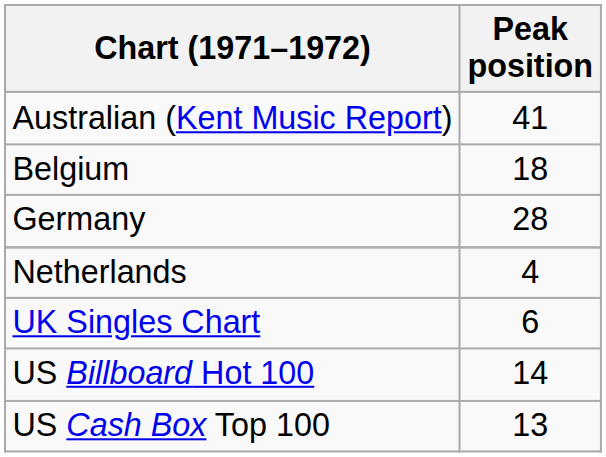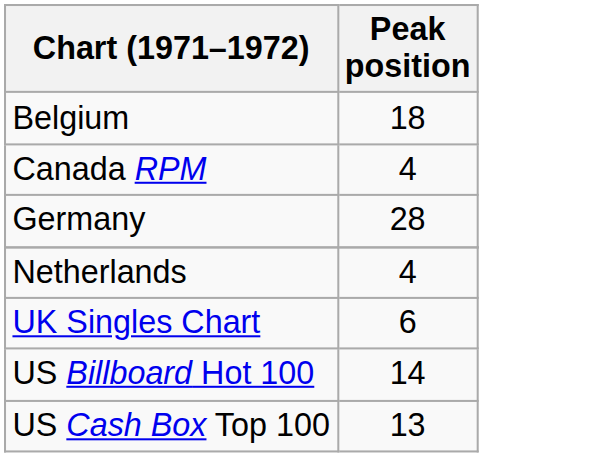 <table class="wikitable sortable">
 <tr>
 <th>Chart (1971–1972)</th>
 <th>Peak<br>position</th>
 </tr>
 <tr>
-<td>Australian (<a href='#'>Kent Music Report</a>)</td>
-<td style="text-align:center;">41</td>
+<td>Belgium</td>
+<td style="text-align:center;">18</td>
 </tr>
 <tr>
-<td>Belgium</td>
-<td style="text-align:center;">18</td>
+<td>Canada <a href='#'><em>RPM</em></a></td>
+<td style="text-align:center;">4</td>
 </tr>
 <tr>
 <td>Germany</td>
 <td style="text-align:center;">28</td>
 </tr>
 <tr>
 </tr>
 <tr>
 <td>Netherlands</td>
 <td style="text-align:center;">4</td>
 </tr>
 <tr>
 <td><a href='#'>UK Singles Chart</a></td>
 <td style="text-align:center;">6</td>
 </tr>
 <tr>
 <td>US <a href='#'><em>Billboard</em> Hot 100</a></td>
 <td style="text-align:center;">14</td>
 </tr>
 <tr>
 <td>US <em><a href='#'>Cash Box</a></em> Top 100</td>
 <td style="text-align:center;">13</td>
 </tr>
 </table>
